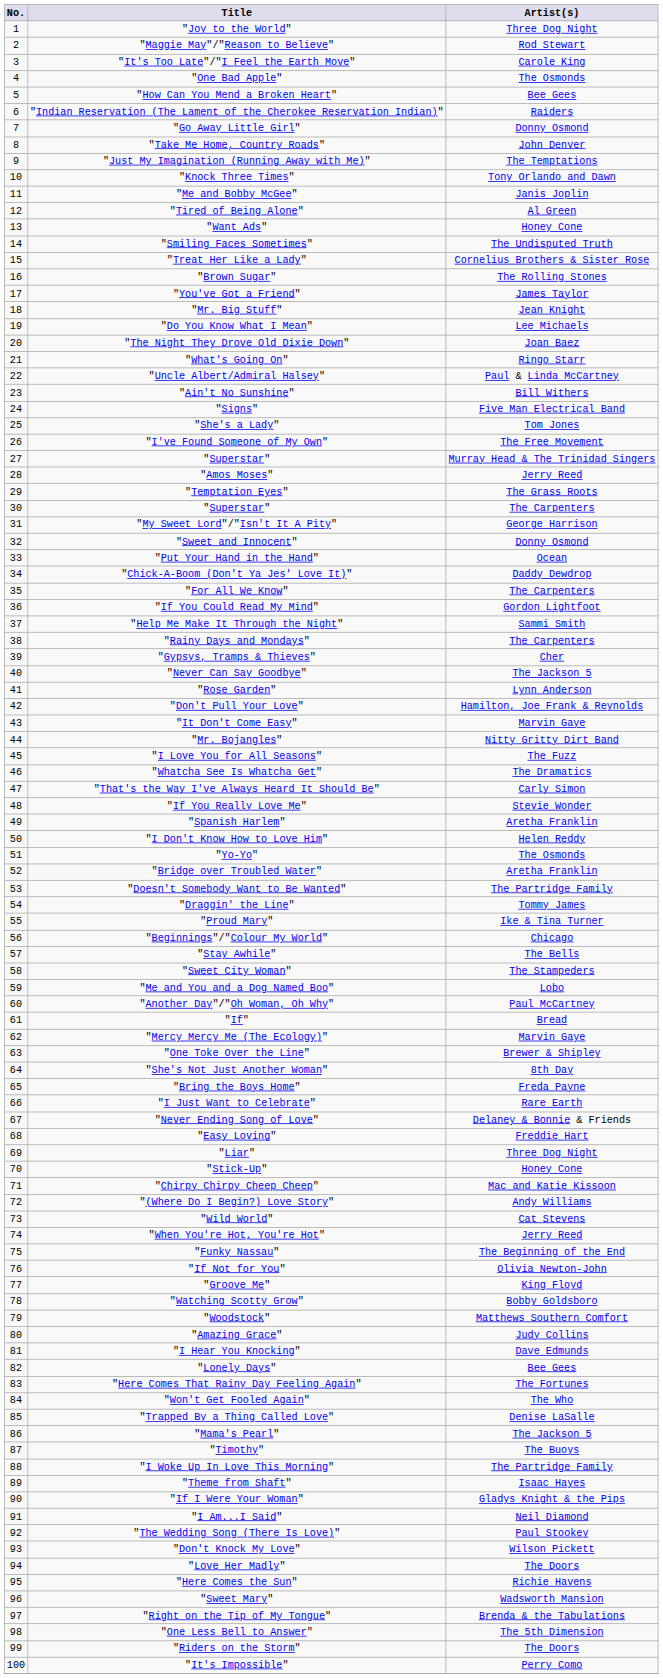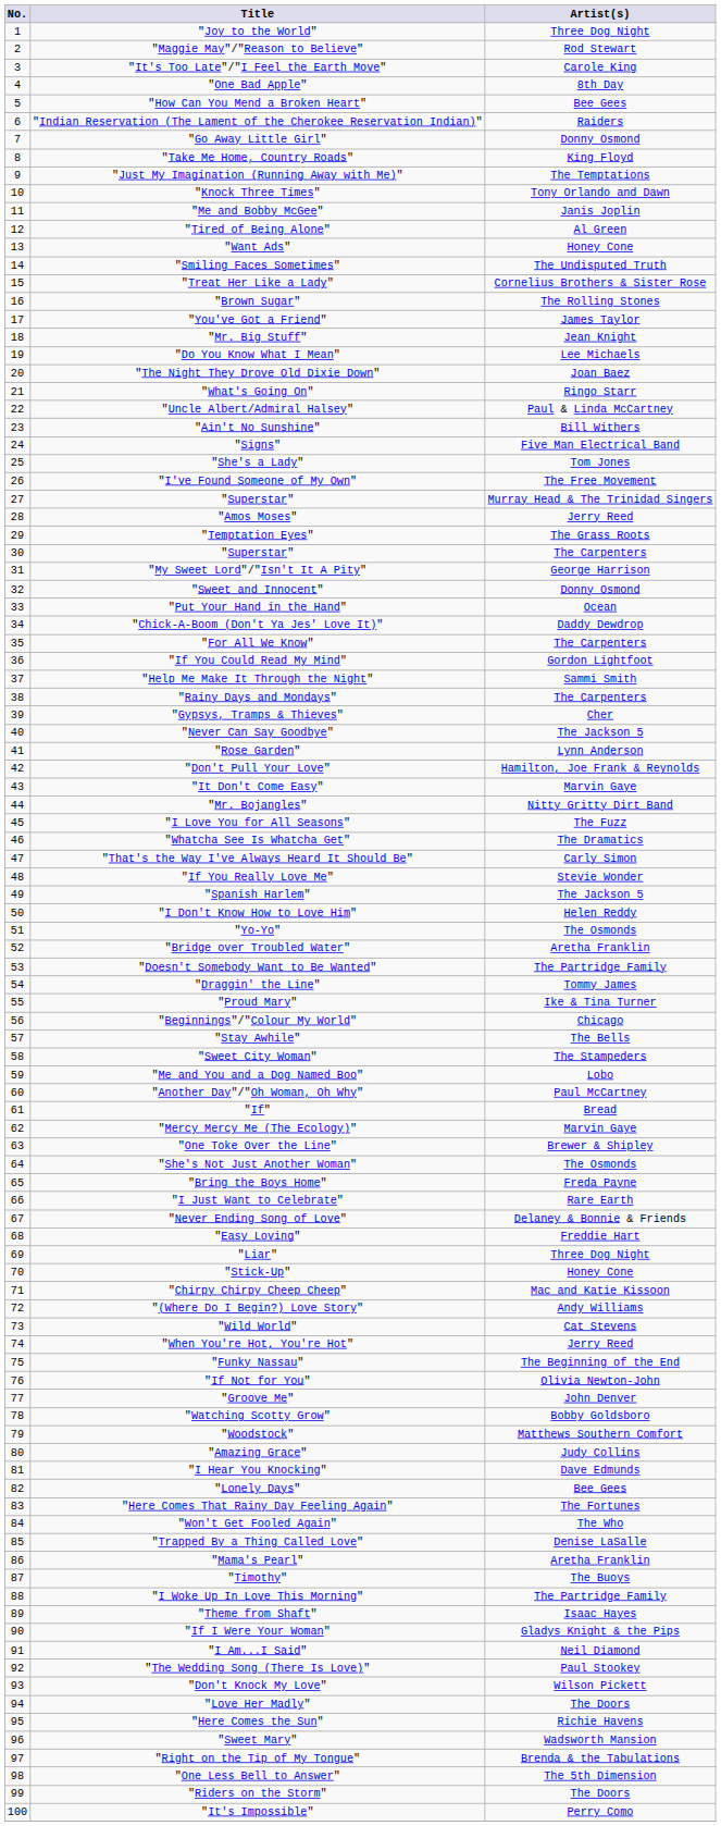 <table class="wikitable sortable" style="text-align: center">
 <tr>
 <th scope="col" style="background:#dde;">No.</th>
 <th scope="col" style="background:#dde;">Title</th>
 <th scope="col" style="background:#dde;">Artist(s)</th>
 </tr>
 <tr>
 <td>1</td>
 <td>"<a href='#'>Joy to the World</a>"</td>
 <td><a href='#'>Three Dog Night</a></td>
 </tr>
 <tr>
 <td>2</td>
 <td>"<a href='#'>Maggie May</a>"/"<a href='#'>Reason to Believe</a>"</td>
 <td><a href='#'>Rod Stewart</a></td>
 </tr>
 <tr>
 <td>3</td>
 <td>"<a href='#'>It's Too Late</a>"/"<a href='#'>I Feel the Earth Move</a>"</td>
 <td><a href='#'>Carole King</a></td>
 </tr>
 <tr>
 <td>4</td>
 <td>"<a href='#'>One Bad Apple</a>"</td>
-<td><a href='#'>The Osmonds</a></td>
+<td><a href='#'>8th Day</a></td>
 </tr>
 <tr>
 <td>5</td>
 <td>"<a href='#'>How Can You Mend a Broken Heart</a>"</td>
 <td><a href='#'>Bee Gees</a></td>
 </tr>
 <tr>
 <td>6</td>
 <td>"<a href='#'>Indian Reservation (The Lament of the Cherokee Reservation Indian)</a>"</td>
 <td><a href='#'>Raiders</a></td>
 </tr>
 <tr>
 <td>7</td>
 <td>"<a href='#'>Go Away Little Girl</a>"</td>
 <td><a href='#'>Donny Osmond</a></td>
 </tr>
 <tr>
 <td>8</td>
 <td>"<a href='#'>Take Me Home, Country Roads</a>"</td>
-<td><a href='#'>John Denver</a></td>
+<td><a href='#'>King Floyd</a></td>
 </tr>
 <tr>
 <td>9</td>
 <td>"<a href='#'>Just My Imagination (Running Away with Me)</a>"</td>
 <td><a href='#'>The Temptations</a></td>
 </tr>
 <tr>
 <td>10</td>
 <td>"<a href='#'>Knock Three Times</a>"</td>
 <td><a href='#'>Tony Orlando and Dawn</a></td>
 </tr>
 <tr>
 <td>11</td>
 <td>"<a href='#'>Me and Bobby McGee</a>"</td>
 <td><a href='#'>Janis Joplin</a></td>
 </tr>
 <tr>
 <td>12</td>
 <td>"<a href='#'>Tired of Being Alone</a>"</td>
 <td><a href='#'>Al Green</a></td>
 </tr>
 <tr>
 <td>13</td>
 <td>"<a href='#'>Want Ads</a>"</td>
 <td><a href='#'>Honey Cone</a></td>
 </tr>
 <tr>
 <td>14</td>
 <td>"<a href='#'>Smiling Faces Sometimes</a>"</td>
 <td><a href='#'>The Undisputed Truth</a></td>
 </tr>
 <tr>
 <td>15</td>
 <td>"<a href='#'>Treat Her Like a Lady</a>"</td>
 <td><a href='#'>Cornelius Brothers & Sister Rose</a></td>
 </tr>
 <tr>
 <td>16</td>
 <td>"<a href='#'>Brown Sugar</a>"</td>
 <td><a href='#'>The Rolling Stones</a></td>
 </tr>
 <tr>
 <td>17</td>
 <td>"<a href='#'>You've Got a Friend</a>"</td>
 <td><a href='#'>James Taylor</a></td>
 </tr>
 <tr>
 <td>18</td>
 <td>"<a href='#'>Mr. Big Stuff</a>"</td>
 <td><a href='#'>Jean Knight</a></td>
 </tr>
 <tr>
 <td>19</td>
 <td>"<a href='#'>Do You Know What I Mean</a>"</td>
 <td><a href='#'>Lee Michaels</a></td>
 </tr>
 <tr>
 <td>20</td>
 <td>"<a href='#'>The Night They Drove Old Dixie Down</a>"</td>
 <td><a href='#'>Joan Baez</a></td>
 </tr>
 <tr>
 <td>21</td>
 <td>"<a href='#'>What's Going On</a>"</td>
 <td><a href='#'>Ringo Starr</a></td>
 </tr>
 <tr>
 <td>22</td>
 <td>"<a href='#'>Uncle Albert/Admiral Halsey</a>"</td>
 <td><a href='#'>Paul</a> & <a href='#'>Linda McCartney</a></td>
 </tr>
 <tr>
 <td>23</td>
 <td>"<a href='#'>Ain't No Sunshine</a>"</td>
 <td><a href='#'>Bill Withers</a></td>
 </tr>
 <tr>
 <td>24</td>
 <td>"<a href='#'>Signs</a>"</td>
 <td><a href='#'>Five Man Electrical Band</a></td>
 </tr>
 <tr>
 <td>25</td>
 <td>"<a href='#'>She's a Lady</a>"</td>
 <td><a href='#'>Tom Jones</a></td>
 </tr>
 <tr>
 <td>26</td>
 <td>"<a href='#'>I've Found Someone of My Own</a>"</td>
 <td><a href='#'>The Free Movement</a></td>
 </tr>
 <tr>
 <td>27</td>
 <td>"<a href='#'>Superstar</a>"</td>
 <td><a href='#'>Murray Head & The Trinidad Singers</a></td>
 </tr>
 <tr>
 <td>28</td>
 <td>"<a href='#'>Amos Moses</a>"</td>
 <td><a href='#'>Jerry Reed</a></td>
 </tr>
 <tr>
 <td>29</td>
 <td>"<a href='#'>Temptation Eyes</a>"</td>
 <td><a href='#'>The Grass Roots</a></td>
 </tr>
 <tr>
 <td>30</td>
 <td>"<a href='#'>Superstar</a>"</td>
 <td><a href='#'>The Carpenters</a></td>
 </tr>
 <tr>
 <td>31</td>
 <td>"<a href='#'>My Sweet Lord</a>"/"<a href='#'>Isn't It A Pity</a>"</td>
 <td><a href='#'>George Harrison</a></td>
 </tr>
 <tr>
 <td>32</td>
 <td>"<a href='#'>Sweet and Innocent</a>"</td>
 <td><a href='#'>Donny Osmond</a></td>
 </tr>
 <tr>
 <td>33</td>
 <td>"<a href='#'>Put Your Hand in the Hand</a>"</td>
 <td><a href='#'>Ocean</a></td>
 </tr>
 <tr>
 <td>34</td>
 <td>"<a href='#'>Chick-A-Boom (Don't Ya Jes' Love It)</a>"</td>
 <td><a href='#'>Daddy Dewdrop</a></td>
 </tr>
 <tr>
 <td>35</td>
 <td>"<a href='#'>For All We Know</a>"</td>
 <td><a href='#'>The Carpenters</a></td>
 </tr>
 <tr>
 <td>36</td>
 <td>"<a href='#'>If You Could Read My Mind</a>"</td>
 <td><a href='#'>Gordon Lightfoot</a></td>
 </tr>
 <tr>
 <td>37</td>
 <td>"<a href='#'>Help Me Make It Through the Night</a>"</td>
 <td><a href='#'>Sammi Smith</a></td>
 </tr>
 <tr>
 <td>38</td>
 <td>"<a href='#'>Rainy Days and Mondays</a>"</td>
 <td><a href='#'>The Carpenters</a></td>
 </tr>
 <tr>
 <td>39</td>
 <td>"<a href='#'>Gypsys, Tramps & Thieves</a>"</td>
 <td><a href='#'>Cher</a></td>
 </tr>
 <tr>
 <td>40</td>
 <td>"<a href='#'>Never Can Say Goodbye</a>"</td>
 <td><a href='#'>The Jackson 5</a></td>
 </tr>
 <tr>
 <td>41</td>
 <td>"<a href='#'>Rose Garden</a>"</td>
 <td><a href='#'>Lynn Anderson</a></td>
 </tr>
 <tr>
 <td>42</td>
 <td>"<a href='#'>Don't Pull Your Love</a>"</td>
 <td><a href='#'>Hamilton, Joe Frank & Reynolds</a></td>
 </tr>
 <tr>
 <td>43</td>
 <td>"<a href='#'>It Don't Come Easy</a>"</td>
 <td><a href='#'>Marvin Gaye</a></td>
 </tr>
 <tr>
 <td>44</td>
 <td>"<a href='#'>Mr. Bojangles</a>"</td>
 <td><a href='#'>Nitty Gritty Dirt Band</a></td>
 </tr>
 <tr>
 <td>45</td>
 <td>"<a href='#'>I Love You for All Seasons</a>"</td>
 <td><a href='#'>The Fuzz</a></td>
 </tr>
 <tr>
 <td>46</td>
 <td>"<a href='#'>Whatcha See Is Whatcha Get</a>"</td>
 <td><a href='#'>The Dramatics</a></td>
 </tr>
 <tr>
 <td>47</td>
 <td>"<a href='#'>That's the Way I've Always Heard It Should Be</a>"</td>
 <td><a href='#'>Carly Simon</a></td>
 </tr>
 <tr>
 <td>48</td>
 <td>"<a href='#'>If You Really Love Me</a>"</td>
 <td><a href='#'>Stevie Wonder</a></td>
 </tr>
 <tr>
 <td>49</td>
 <td>"<a href='#'>Spanish Harlem</a>"</td>
-<td><a href='#'>Aretha Franklin</a></td>
+<td><a href='#'>The Jackson 5</a></td>
 </tr>
 <tr>
 <td>50</td>
 <td>"<a href='#'>I Don't Know How to Love Him</a>"</td>
 <td><a href='#'>Helen Reddy</a></td>
 </tr>
 <tr>
 <td>51</td>
 <td>"<a href='#'>Yo-Yo</a>"</td>
 <td><a href='#'>The Osmonds</a></td>
 </tr>
 <tr>
 <td>52</td>
 <td>"<a href='#'>Bridge over Troubled Water</a>"</td>
 <td><a href='#'>Aretha Franklin</a></td>
 </tr>
 <tr>
 <td>53</td>
 <td>"<a href='#'>Doesn't Somebody Want to Be Wanted</a>"</td>
 <td><a href='#'>The Partridge Family</a></td>
 </tr>
 <tr>
 <td>54</td>
 <td>"<a href='#'>Draggin' the Line</a>"</td>
 <td><a href='#'>Tommy James</a></td>
 </tr>
 <tr>
 <td>55</td>
 <td>"<a href='#'>Proud Mary</a>"</td>
 <td><a href='#'>Ike & Tina Turner</a></td>
 </tr>
 <tr>
 <td>56</td>
 <td>"<a href='#'>Beginnings</a>"/"<a href='#'>Colour My World</a>"</td>
 <td><a href='#'>Chicago</a></td>
 </tr>
 <tr>
 <td>57</td>
 <td>"<a href='#'>Stay Awhile</a>"</td>
 <td><a href='#'>The Bells</a></td>
 </tr>
 <tr>
 <td>58</td>
 <td>"<a href='#'>Sweet City Woman</a>"</td>
 <td><a href='#'>The Stampeders</a></td>
 </tr>
 <tr>
 <td>59</td>
 <td>"<a href='#'>Me and You and a Dog Named Boo</a>"</td>
 <td><a href='#'>Lobo</a></td>
 </tr>
 <tr>
 <td>60</td>
 <td>"<a href='#'>Another Day</a>"/"<a href='#'>Oh Woman, Oh Why</a>"</td>
 <td><a href='#'>Paul McCartney</a></td>
 </tr>
 <tr>
 <td>61</td>
 <td>"<a href='#'>If</a>"</td>
 <td><a href='#'>Bread</a></td>
 </tr>
 <tr>
 <td>62</td>
 <td>"<a href='#'>Mercy Mercy Me (The Ecology)</a>"</td>
 <td><a href='#'>Marvin Gaye</a></td>
 </tr>
 <tr>
 <td>63</td>
 <td>"<a href='#'>One Toke Over the Line</a>"</td>
 <td><a href='#'>Brewer & Shipley</a></td>
 </tr>
 <tr>
 <td>64</td>
 <td>"<a href='#'>She's Not Just Another Woman</a>"</td>
-<td><a href='#'>8th Day</a></td>
+<td><a href='#'>The Osmonds</a></td>
 </tr>
 <tr>
 <td>65</td>
 <td>"<a href='#'>Bring the Boys Home</a>"</td>
 <td><a href='#'>Freda Payne</a></td>
 </tr>
 <tr>
 <td>66</td>
 <td>"<a href='#'>I Just Want to Celebrate</a>"</td>
 <td><a href='#'>Rare Earth</a></td>
 </tr>
 <tr>
 <td>67</td>
 <td>"<a href='#'>Never Ending Song of Love</a>"</td>
 <td><a href='#'>Delaney & Bonnie</a> & Friends</td>
 </tr>
 <tr>
 <td>68</td>
 <td>"<a href='#'>Easy Loving</a>"</td>
 <td><a href='#'>Freddie Hart</a></td>
 </tr>
 <tr>
 <td>69</td>
 <td>"<a href='#'>Liar</a>"</td>
 <td><a href='#'>Three Dog Night</a></td>
 </tr>
 <tr>
 <td>70</td>
 <td>"<a href='#'>Stick-Up</a>"</td>
 <td><a href='#'>Honey Cone</a></td>
 </tr>
 <tr>
 <td>71</td>
 <td>"<a href='#'>Chirpy Chirpy Cheep Cheep</a>"</td>
 <td><a href='#'>Mac and Katie Kissoon</a></td>
 </tr>
 <tr>
 <td>72</td>
 <td>"<a href='#'>(Where Do I Begin?) Love Story</a>"</td>
 <td><a href='#'>Andy Williams</a></td>
 </tr>
 <tr>
 <td>73</td>
 <td>"<a href='#'>Wild World</a>"</td>
 <td><a href='#'>Cat Stevens</a></td>
 </tr>
 <tr>
 <td>74</td>
 <td>"<a href='#'>When You're Hot, You're Hot</a>"</td>
 <td><a href='#'>Jerry Reed</a></td>
 </tr>
 <tr>
 <td>75</td>
 <td>"<a href='#'>Funky Nassau</a>"</td>
 <td><a href='#'>The Beginning of the End</a></td>
 </tr>
 <tr>
 <td>76</td>
 <td>"<a href='#'>If Not for You</a>"</td>
 <td><a href='#'>Olivia Newton-John</a></td>
 </tr>
 <tr>
 <td>77</td>
 <td>"<a href='#'>Groove Me</a>"</td>
-<td><a href='#'>King Floyd</a></td>
+<td><a href='#'>John Denver</a></td>
 </tr>
 <tr>
 <td>78</td>
 <td>"<a href='#'>Watching Scotty Grow</a>"</td>
 <td><a href='#'>Bobby Goldsboro</a></td>
 </tr>
 <tr>
 <td>79</td>
 <td>"<a href='#'>Woodstock</a>"</td>
 <td><a href='#'>Matthews Southern Comfort</a></td>
 </tr>
 <tr>
 <td>80</td>
 <td>"<a href='#'>Amazing Grace</a>"</td>
 <td><a href='#'>Judy Collins</a></td>
 </tr>
 <tr>
 <td>81</td>
 <td>"<a href='#'>I Hear You Knocking</a>"</td>
 <td><a href='#'>Dave Edmunds</a></td>
 </tr>
 <tr>
 <td>82</td>
 <td>"<a href='#'>Lonely Days</a>"</td>
 <td><a href='#'>Bee Gees</a></td>
 </tr>
 <tr>
 <td>83</td>
 <td>"<a href='#'>Here Comes That Rainy Day Feeling Again</a>"</td>
 <td><a href='#'>The Fortunes</a></td>
 </tr>
 <tr>
 <td>84</td>
 <td>"<a href='#'>Won't Get Fooled Again</a>"</td>
 <td><a href='#'>The Who</a></td>
 </tr>
 <tr>
 <td>85</td>
 <td>"<a href='#'>Trapped By a Thing Called Love</a>"</td>
 <td><a href='#'>Denise LaSalle</a></td>
 </tr>
 <tr>
 <td>86</td>
 <td>"<a href='#'>Mama's Pearl</a>"</td>
-<td><a href='#'>The Jackson 5</a></td>
+<td><a href='#'>Aretha Franklin</a></td>
 </tr>
 <tr>
 <td>87</td>
 <td>"<a href='#'>Timothy</a>"</td>
 <td><a href='#'>The Buoys</a></td>
 </tr>
 <tr>
 <td>88</td>
 <td>"<a href='#'>I Woke Up In Love This Morning</a>"</td>
 <td><a href='#'>The Partridge Family</a></td>
 </tr>
 <tr>
 <td>89</td>
 <td>"<a href='#'>Theme from Shaft</a>"</td>
 <td><a href='#'>Isaac Hayes</a></td>
 </tr>
 <tr>
 <td>90</td>
 <td>"<a href='#'>If I Were Your Woman</a>"</td>
 <td><a href='#'>Gladys Knight & the Pips</a></td>
 </tr>
 <tr>
 <td>91</td>
 <td>"<a href='#'>I Am...I Said</a>"</td>
 <td><a href='#'>Neil Diamond</a></td>
 </tr>
 <tr>
 <td>92</td>
 <td>"<a href='#'>The Wedding Song (There Is Love)</a>"</td>
 <td><a href='#'>Paul Stookey</a></td>
 </tr>
 <tr>
 <td>93</td>
 <td>"<a href='#'>Don't Knock My Love</a>"</td>
 <td><a href='#'>Wilson Pickett</a></td>
 </tr>
 <tr>
 <td>94</td>
 <td>"<a href='#'>Love Her Madly</a>"</td>
 <td><a href='#'>The Doors</a></td>
 </tr>
 <tr>
 <td>95</td>
 <td>"<a href='#'>Here Comes the Sun</a>"</td>
 <td><a href='#'>Richie Havens</a></td>
 </tr>
 <tr>
 <td>96</td>
 <td>"<a href='#'>Sweet Mary</a>"</td>
 <td><a href='#'>Wadsworth Mansion</a></td>
 </tr>
 <tr>
 <td>97</td>
 <td>"<a href='#'>Right on the Tip of My Tongue</a>"</td>
 <td><a href='#'>Brenda & the Tabulations</a></td>
 </tr>
 <tr>
 <td>98</td>
 <td>"<a href='#'>One Less Bell to Answer</a>"</td>
 <td><a href='#'>The 5th Dimension</a></td>
 </tr>
 <tr>
 <td>99</td>
 <td>"<a href='#'>Riders on the Storm</a>"</td>
 <td><a href='#'>The Doors</a></td>
 </tr>
 <tr>
 <td>100</td>
 <td>"<a href='#'>It's Impossible</a>"</td>
 <td><a href='#'>Perry Como</a></td>
 </tr>
 <tr>
 </tr>
 </table>
